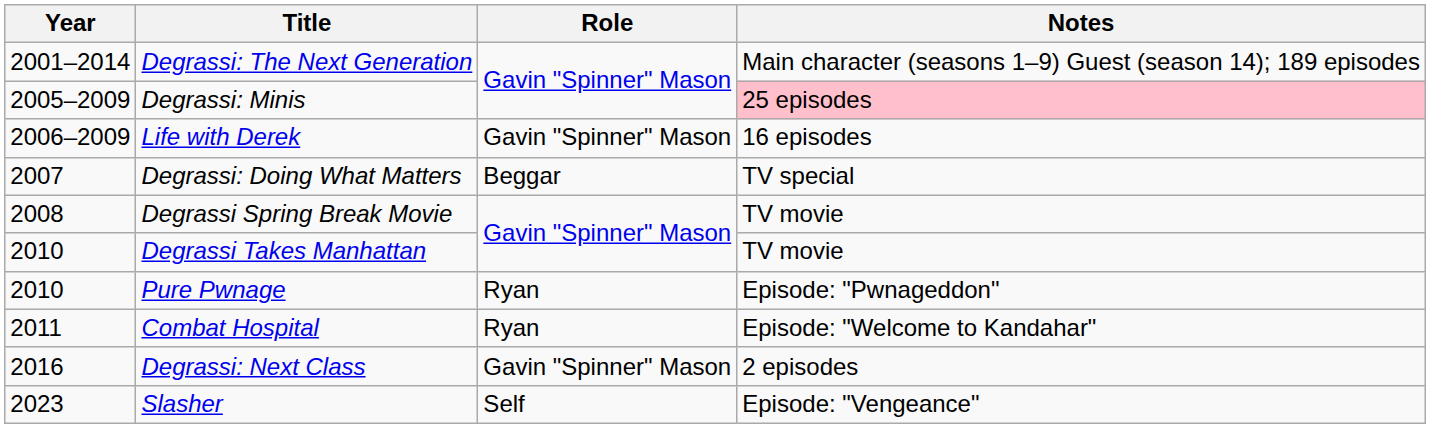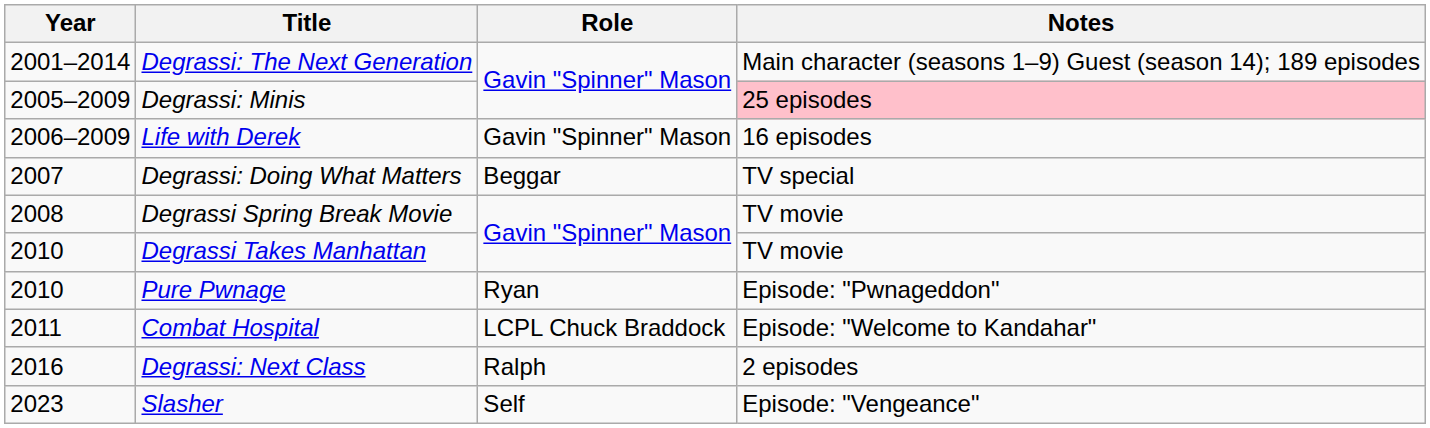 <table class="wikitable sortable">
 <tr>
 <th>Year</th>
 <th>Title</th>
 <th>Role</th>
 <th class="unsortable">Notes</th>
 </tr>
 <tr>
 <td>2001–2014</td>
 <td><em><a href='#'>Degrassi: The Next Generation</a></em></td>
 <td rowspan="2"><a href='#'>Gavin "Spinner" Mason</a></td>
 <td>Main character (seasons 1–9) Guest (season 14); 189 episodes</td>
 </tr>
 <tr>
 <td>2005–2009</td>
 <td><em>Degrassi: Minis</em></td>
 <td style="background: pink;">25 episodes</td>
 </tr>
 <tr>
 <td>2006–2009</td>
 <td><em><a href='#'>Life with Derek</a></em></td>
 <td>Gavin "Spinner" Mason</td>
 <td>16 episodes</td>
 </tr>
 <tr>
 <td>2007</td>
 <td><em>Degrassi: Doing What Matters</em></td>
 <td>Beggar</td>
 <td>TV special</td>
 </tr>
 <tr>
 <td>2008</td>
 <td><em>Degrassi Spring Break Movie</em></td>
 <td rowspan="2"><a href='#'>Gavin "Spinner" Mason</a></td>
 <td>TV movie</td>
 </tr>
 <tr>
 <td>2010</td>
 <td><em><a href='#'>Degrassi Takes Manhattan</a></em></td>
 <td>TV movie</td>
 </tr>
 <tr>
 <td>2010</td>
 <td><em><a href='#'>Pure Pwnage</a></em></td>
 <td>Ryan</td>
 <td>Episode: "Pwnageddon"</td>
 </tr>
 <tr>
 <td>2011</td>
 <td><em><a href='#'>Combat Hospital</a></em></td>
-<td>Ryan</td>
+<td>LCPL Chuck Braddock</td>
 <td>Episode: "Welcome to Kandahar"</td>
 </tr>
 <tr>
 <td>2016</td>
 <td><em><a href='#'>Degrassi: Next Class</a></em></td>
-<td>Gavin "Spinner" Mason</td>
+<td>Ralph</td>
 <td>2 episodes</td>
 </tr>
 <tr>
 <td>2023</td>
 <td><em><a href='#'>Slasher</a></em></td>
 <td>Self</td>
 <td>Episode: "Vengeance"</td>
 </tr>
 </table>
